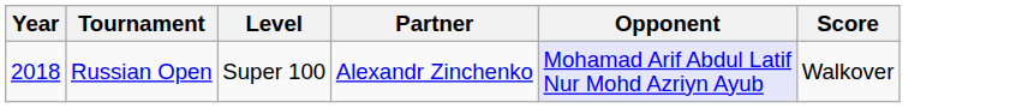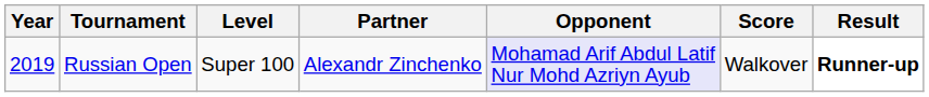 <table class="sortable wikitable" style="font-size: 90%;">
 <tr>
 <th>Year</th>
 <th>Tournament</th>
 <th>Level</th>
 <th>Partner</th>
 <th>Opponent</th>
 <th>Score</th>
+<th>Result</th>
 </tr>
 <tr>
-<td align="center"><a href='#'>2018</a></td>
+<td align="center"><a href='#'>2019</a></td>
 <td align="left"><a href='#'>Russian Open</a></td>
 <td align="left">Super 100</td>
 <td align="left"> <a href='#'>Alexandr Zinchenko</a></td>
 <td align="left" style="background: lavender;"> <a href='#'>Mohamad Arif Abdul Latif</a><br> <a href='#'>Nur Mohd Azriyn Ayub</a></td>
 <td align="left">Walkover</td>
+<td style="text-align:left; background:white"><strong> Runner-up</strong></td>
 </tr>
 </table>
